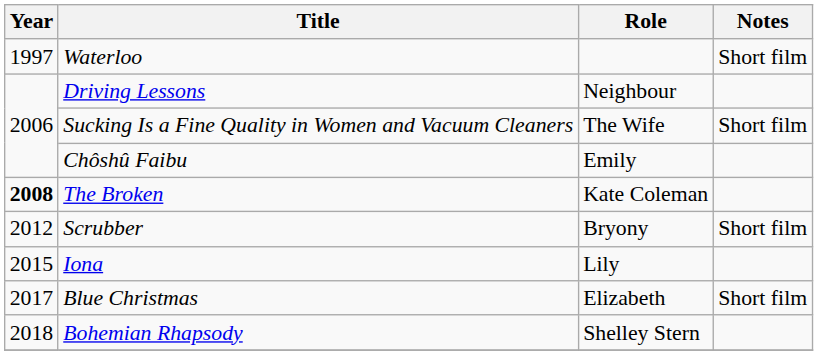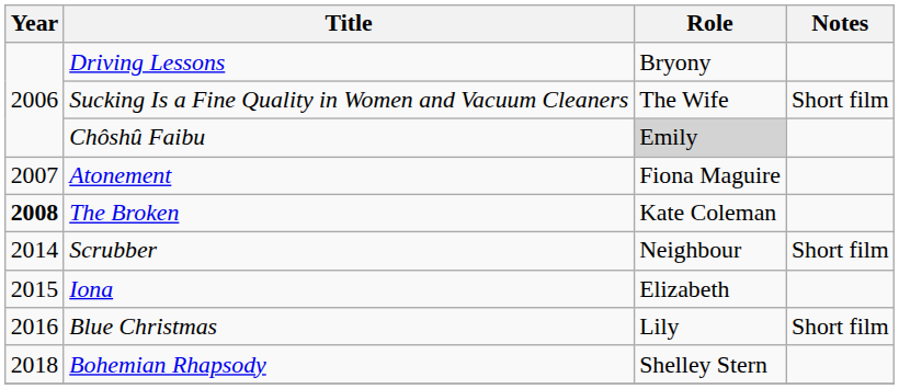 <table class="wikitable sortable">
 <tr>
 <th>Year</th>
 <th>Title</th>
 <th>Role</th>
 <th class="unsortable">Notes</th>
 </tr>
 <tr>
-<td>1997</td>
-<td><em>Waterloo</em></td>
-<td></td>
-<td>Short film</td>
-</tr>
-<tr>
 <td rowspan="3">2006</td>
 <td><em><a href='#'>Driving Lessons</a></em></td>
-<td>Neighbour</td>
+<td>Bryony</td>
 <td></td>
 </tr>
 <tr>
 <td><em>Sucking Is a Fine Quality in Women and Vacuum Cleaners</em></td>
 <td>The Wife</td>
 <td>Short film</td>
 </tr>
 <tr>
 <td><em>Chôshû Faibu</em></td>
-<td>Emily</td>
+<td style="background: lightgrey;">Emily</td>
+<td></td>
+</tr>
+<tr>
+<td>2007</td>
+<td><em><a href='#'>Atonement</a></em></td>
+<td>Fiona Maguire</td>
 <td></td>
 </tr>
 <tr>
 <td><strong>2008</strong></td>
 <td><em><a href='#'>The Broken</a></em></td>
 <td>Kate Coleman</td>
 <td></td>
 </tr>
 <tr>
-<td>2012</td>
+<td>2014</td>
 <td><em>Scrubber</em></td>
-<td>Bryony</td>
+<td>Neighbour</td>
 <td>Short film</td>
 </tr>
 <tr>
 <td>2015</td>
 <td><em><a href='#'>Iona</a></em></td>
-<td>Lily</td>
+<td>Elizabeth</td>
 <td></td>
 </tr>
 <tr>
-<td>2017</td>
+<td>2016</td>
 <td><em>Blue Christmas</em></td>
-<td>Elizabeth</td>
+<td>Lily</td>
 <td>Short film</td>
 </tr>
 <tr>
 <td>2018</td>
 <td><em><a href='#'>Bohemian Rhapsody</a></em></td>
 <td>Shelley Stern</td>
 <td></td>
 </tr>
 <tr>
 </tr>
 </table>
